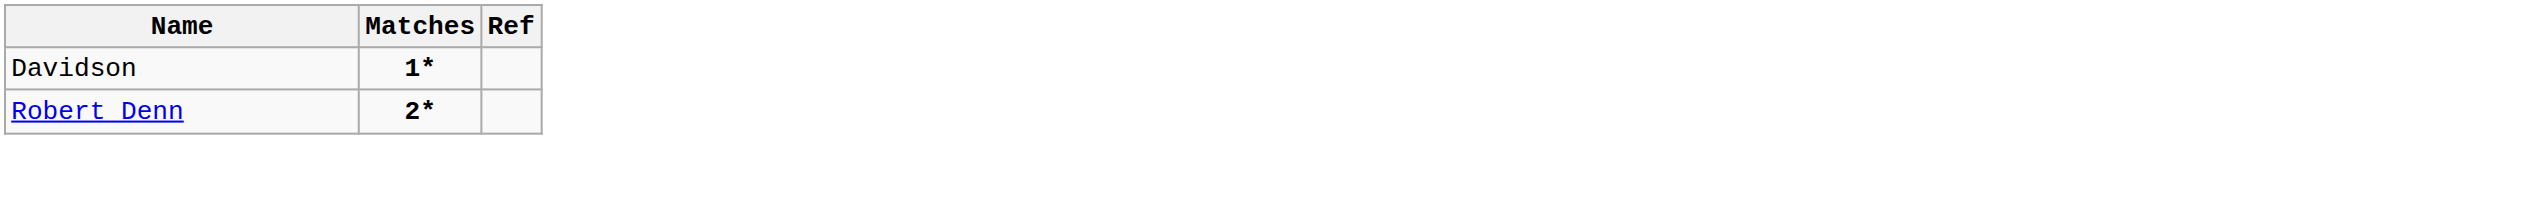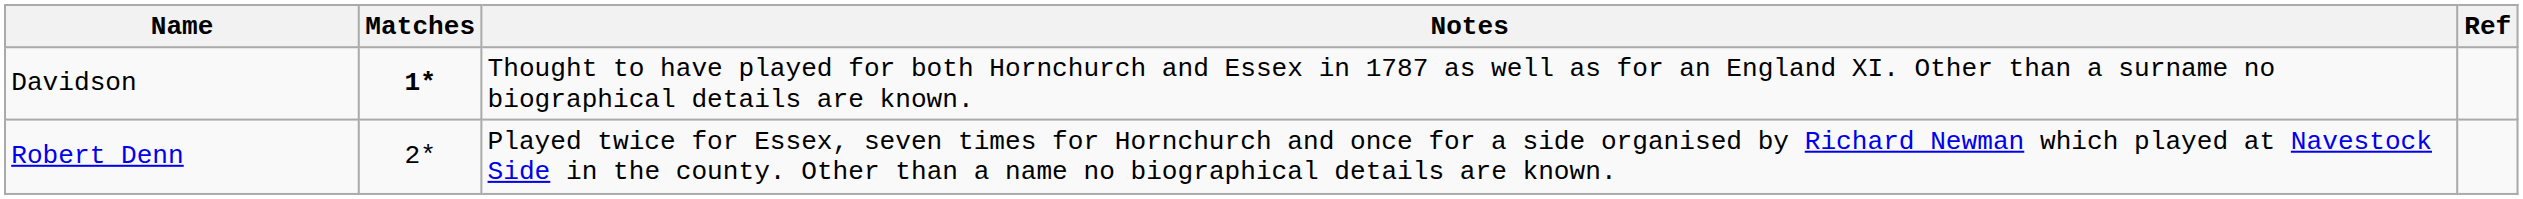 <table class="wikitable">
 <tr>
 <th style="width:170px">Name</th>
 <th>Matches</th>
+<th>Notes</th>
 <th>Ref</th>
 </tr>
 <tr>
 <td>Davidson</td>
 <td align=center><strong>1*</strong></td>
+<td>Thought to have played for both Hornchurch and Essex in 1787 as well as for an England XI. Other than a surname no biographical details are known.</td>
 <td></td>
 </tr>
 <tr>
 <td><a href='#'>Robert Denn</a></td>
-<td align=center><strong>2*</strong></td>
+<td align=center>2*</td>
+<td>Played twice for Essex, seven times for Hornchurch and once for a side organised by <a href='#'>Richard Newman</a> which played at <a href='#'>Navestock Side</a> in the county. Other than a name no biographical details are known.</td>
 <td></td>
 </tr>
 </table>
